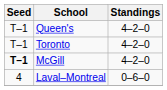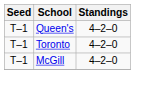 <table class="wikitable">
 <tr>
 <th>Seed</th>
 <th>School</th>
 <th>Standings</th>
 </tr>
 <tr>
 <td align=center>T–1</td>
 <td><a href='#'>Queen's</a></td>
 <td align=center>4–2–0</td>
 </tr>
 <tr>
 <td align=center>T–1</td>
 <td><a href='#'>Toronto</a></td>
 <td align=center>4–2–0</td>
 </tr>
 <tr>
-<td align=center><strong>T–1</strong></td>
+<td align=center>T–1</td>
 <td><a href='#'>McGill</a></td>
 <td align=center>4–2–0</td>
 </tr>
 <tr>
-<td align=center>4</td>
-<td><a href='#'>Laval–Montreal</a></td>
-<td align=center>0–6–0</td>
-</tr>
-<tr>
 </tr>
 </table>
